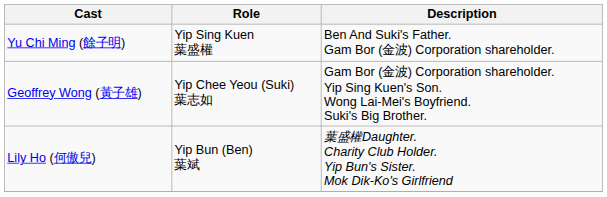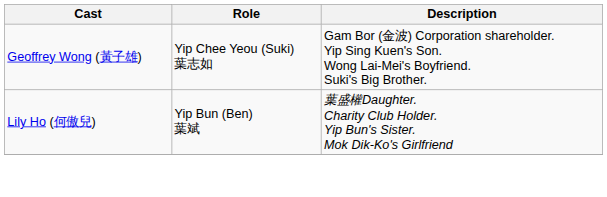 <table class="wikitable" width="60%">
 <tr>
 <th>Cast</th>
 <th>Role</th>
 <th>Description</th>
-</tr>
-<tr>
-<td><a href='#'>Yu Chi Ming</a> (<a href='#'>餘子明</a>)</td>
-<td>Yip Sing Kuen<br>葉盛權</td>
-<td>Ben And Suki's Father. <br> Gam Bor (金波) Corporation shareholder.</td>
 </tr>
 <tr>
 <td><a href='#'>Geoffrey Wong</a>  (<a href='#'>黃子雄</a>)</td>
 <td>Yip Chee Yeou (Suki)<br> 葉志如</td>
 <td>Gam Bor (金波) Corporation shareholder.<br> Yip Sing Kuen's Son. <br> Wong Lai-Mei's Boyfriend.<br> Suki's Big Brother.</td>
 </tr>
 <tr>
 <td><a href='#'>Lily Ho</a>  (<a href='#'>何傲兒</a>)</td>
 <td>Yip Bun (Ben)<br> 葉斌</td>
 <td><em>葉盛權Daughter. <br> Charity Club Holder. <br> Yip Bun's Sister. <br> Mok Dik-Ko's Girlfriend</em></td>
 </tr>
 <tr>
 </tr>
 </table>
